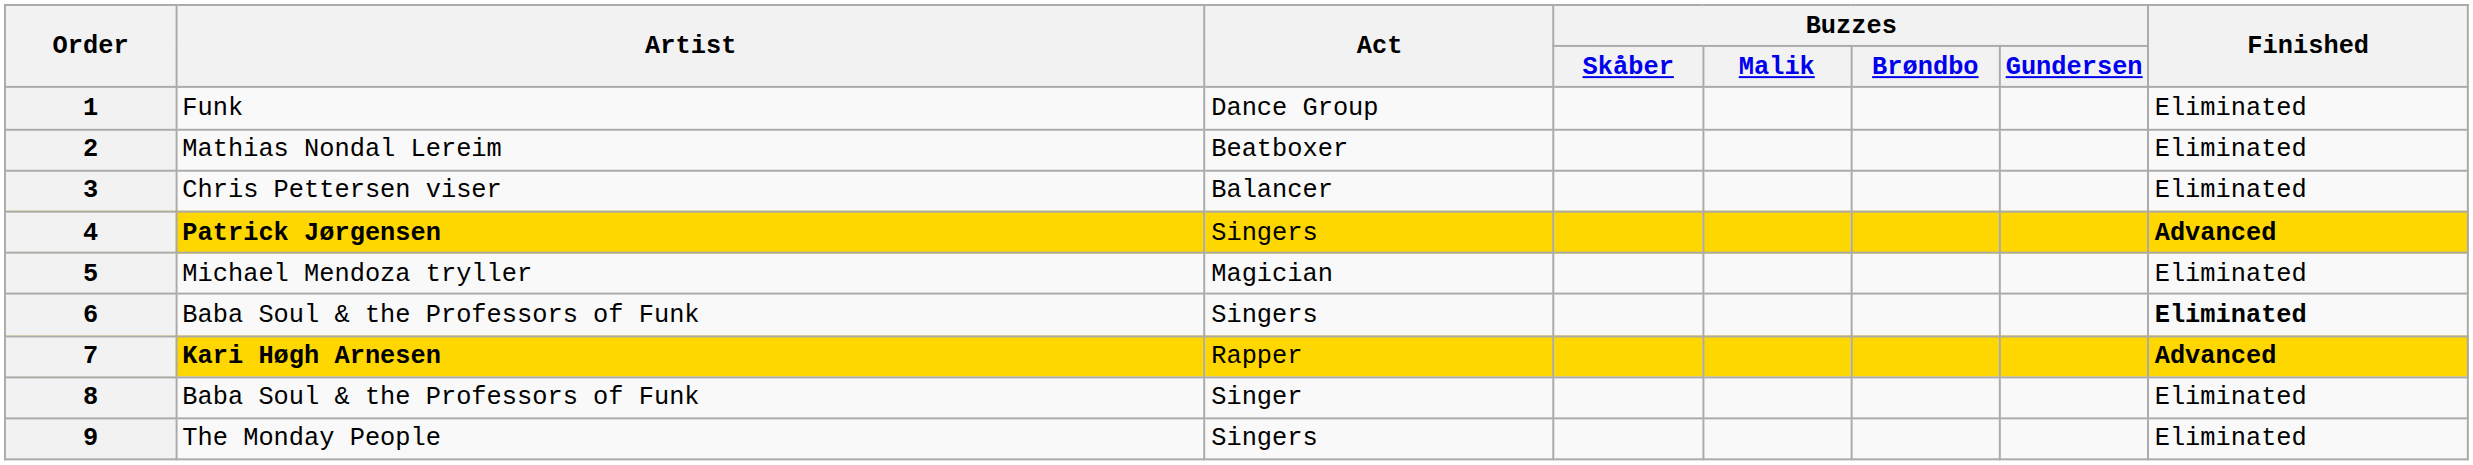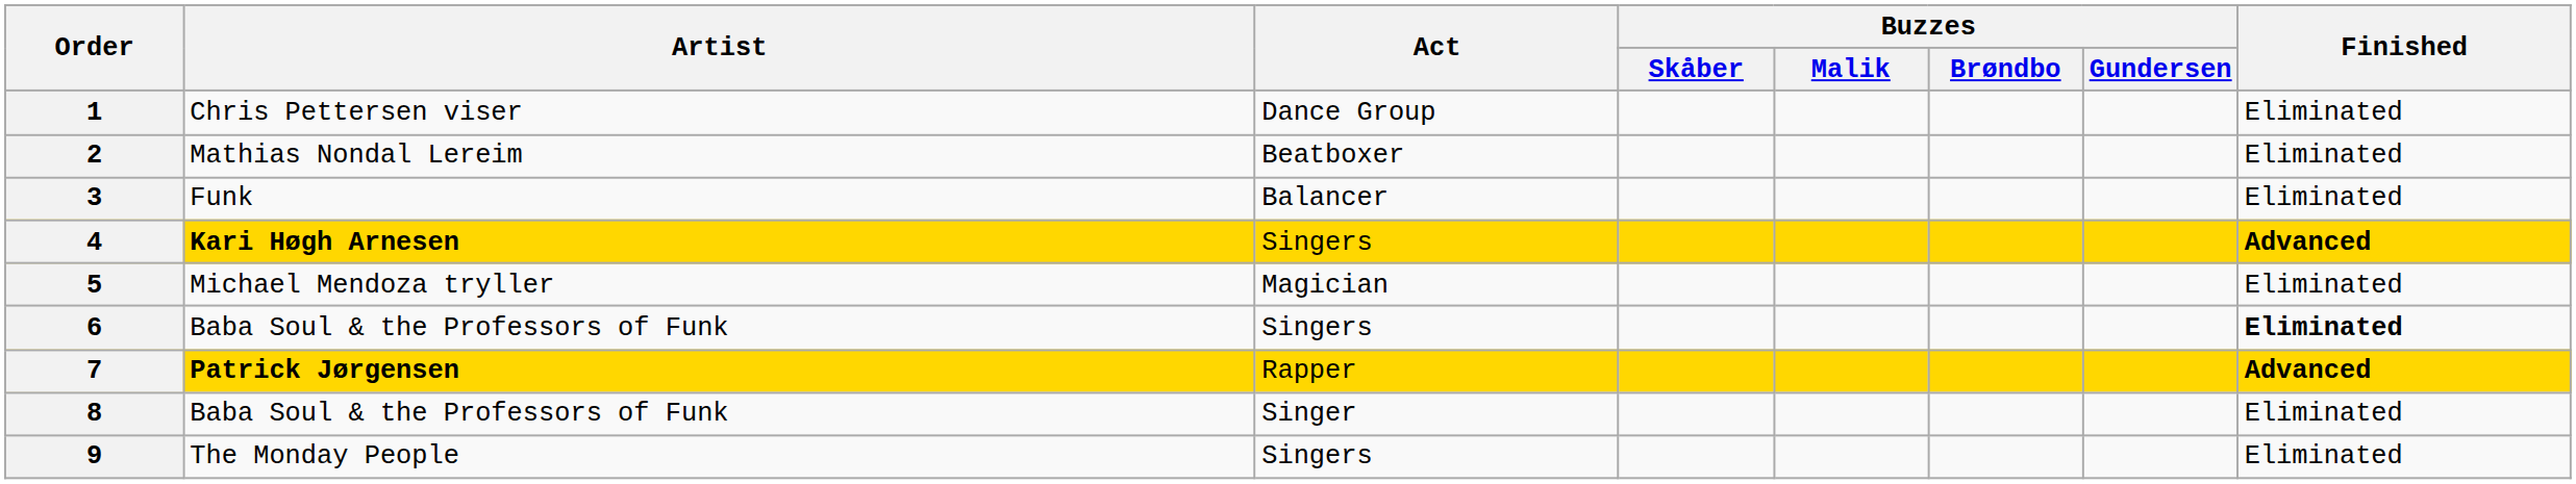 <table class="wikitable sortable" width="100%">
 <tr>
 <th rowspan="2">Order</th>
 <th rowspan="2" class="unsortable">Artist</th>
 <th rowspan="2" class="unsortable">Act</th>
 <th colspan="4">Buzzes</th>
 <th rowspan="2">Finished</th>
 </tr>
 <tr>
 <th width="70"><a href='#'>Skåber</a></th>
 <th width="70"><a href='#'>Malik</a></th>
 <th width="70"><a href='#'>Brøndbo</a></th>
 <th width="70"><a href='#'>Gundersen</a></th>
 </tr>
 <tr>
 <th>1</th>
-<td>Funk</td>
+<td>Chris Pettersen viser</td>
 <td>Dance Group</td>
 <td></td>
 <td></td>
 <td></td>
 <td></td>
 <td>Eliminated</td>
 </tr>
 <tr>
 <th>2</th>
 <td>Mathias Nondal Lereim</td>
 <td>Beatboxer</td>
 <td></td>
 <td></td>
 <td></td>
 <td></td>
 <td>Eliminated</td>
 </tr>
 <tr>
 <th>3</th>
-<td>Chris Pettersen viser</td>
+<td>Funk</td>
 <td>Balancer</td>
 <td></td>
 <td></td>
 <td></td>
 <td></td>
 <td>Eliminated</td>
 </tr>
 <tr style="background:gold;">
 <th>4</th>
-<td><strong>Patrick Jørgensen</strong></td>
+<td><strong>Kari Høgh Arnesen</strong></td>
 <td>Singers</td>
 <td></td>
 <td></td>
 <td></td>
 <td></td>
 <td><strong>Advanced</strong></td>
 </tr>
 <tr>
 <th>5</th>
 <td>Michael Mendoza tryller</td>
 <td>Magician</td>
 <td></td>
 <td></td>
 <td></td>
 <td></td>
 <td>Eliminated</td>
 </tr>
 <tr>
 <th>6</th>
 <td>Baba Soul & the Professors of Funk</td>
 <td>Singers</td>
 <td></td>
 <td></td>
 <td></td>
 <td></td>
 <td><strong>Eliminated</strong></td>
 </tr>
 <tr style="background:gold;">
 <th>7</th>
-<td><strong>Kari Høgh Arnesen</strong></td>
+<td><strong>Patrick Jørgensen</strong></td>
 <td>Rapper</td>
 <td></td>
 <td></td>
 <td></td>
 <td></td>
 <td><strong>Advanced</strong></td>
 </tr>
 <tr>
 <th>8</th>
 <td>Baba Soul & the Professors of Funk</td>
 <td>Singer</td>
 <td></td>
 <td></td>
 <td></td>
 <td></td>
 <td>Eliminated</td>
 </tr>
 <tr>
 <th>9</th>
 <td>The Monday People</td>
 <td>Singers</td>
 <td></td>
 <td></td>
 <td></td>
 <td></td>
 <td>Eliminated</td>
 </tr>
 </table>
